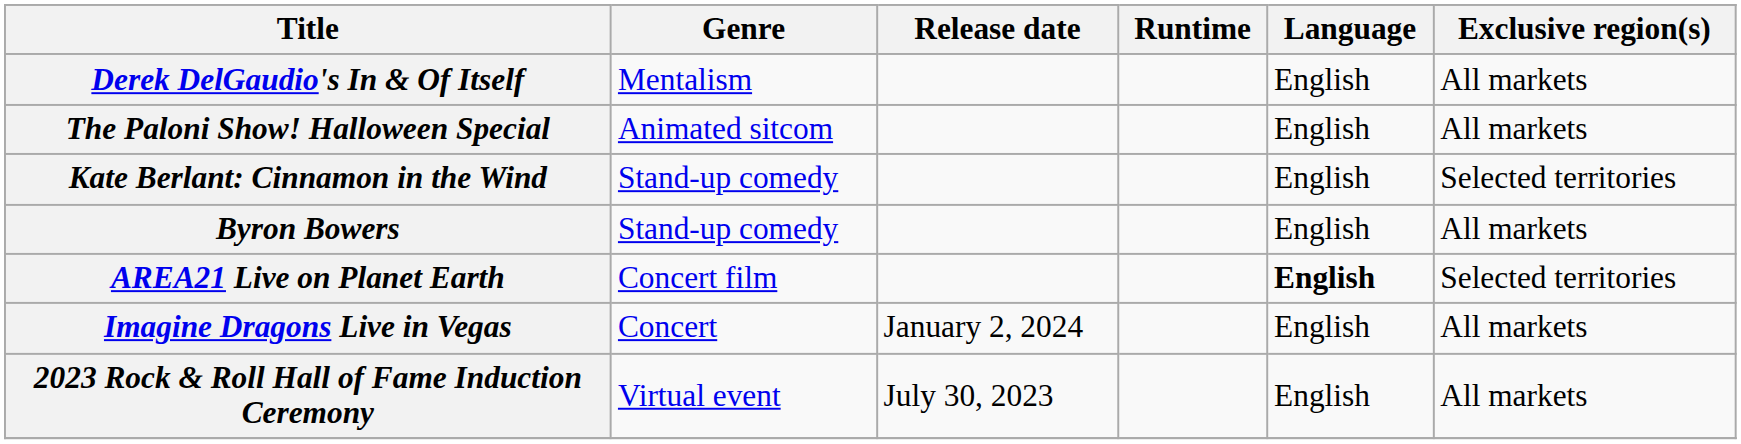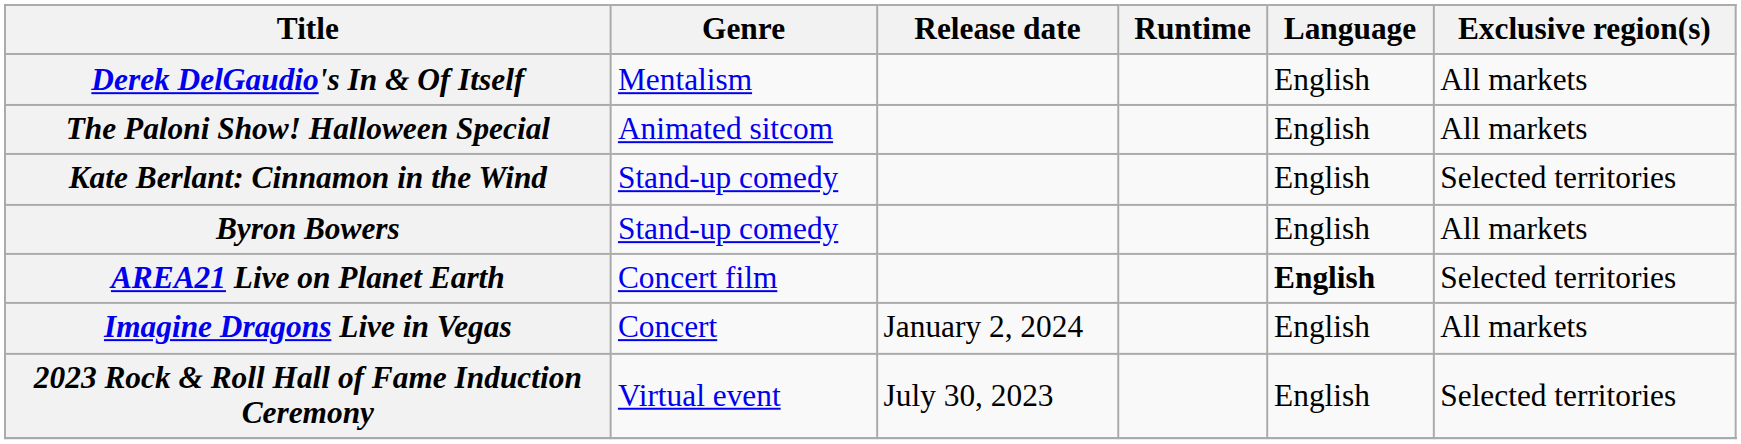 <table class="wikitable plainrowheaders sortable" style="width:100%;">
 <tr>
 <th style="width:35%;">Title</th>
 <th>Genre</th>
 <th>Release date</th>
 <th>Runtime</th>
 <th>Language</th>
 <th>Exclusive region(s)</th>
 </tr>
 <tr>
 <th scope="row"><em><a href='#'>Derek DelGaudio</a>'s In & Of Itself</em></th>
 <td><a href='#'>Mentalism</a></td>
 <td></td>
 <td></td>
 <td>English</td>
 <td>All markets</td>
 </tr>
 <tr>
 <th scope="row"><em>The Paloni Show! Halloween Special</em></th>
 <td><a href='#'>Animated sitcom</a></td>
 <td></td>
 <td></td>
 <td>English</td>
 <td>All markets</td>
 </tr>
 <tr>
 <th scope="row"><em>Kate Berlant: Cinnamon in the Wind</em></th>
 <td><a href='#'>Stand-up comedy</a></td>
 <td></td>
 <td></td>
 <td>English</td>
 <td>Selected territories</td>
 </tr>
 <tr>
 <th scope="row"><em>Byron Bowers</em></th>
 <td><a href='#'>Stand-up comedy</a></td>
 <td></td>
 <td></td>
 <td>English</td>
 <td>All markets</td>
 </tr>
 <tr>
 <th scope="row"><em><a href='#'>AREA21</a> Live on Planet Earth</em></th>
 <td><a href='#'>Concert film</a></td>
 <td></td>
 <td></td>
 <td><strong>English</strong></td>
 <td>Selected territories</td>
 </tr>
 <tr>
 <th scope="row"><em><a href='#'>Imagine Dragons</a> Live in Vegas</em></th>
 <td><a href='#'>Concert</a></td>
 <td>January 2, 2024</td>
 <td></td>
 <td>English</td>
 <td>All markets</td>
 </tr>
 <tr>
 <th scope="row"><em>2023 Rock & Roll Hall of Fame Induction Ceremony</em></th>
 <td><a href='#'>Virtual event</a></td>
 <td>July 30, 2023</td>
 <td></td>
 <td>English</td>
-<td>All markets</td>
+<td>Selected territories</td>
 </tr>
 <tr>
 </tr>
 </table>
